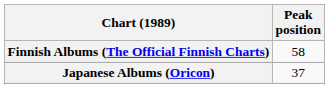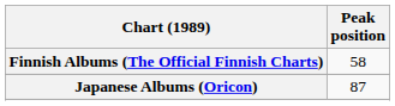 <table class="wikitable sortable plainrowheaders" style="text-align:center">
 <tr>
 <th scope="col">Chart (1989)</th>
 <th scope="col">Peak<br> position</th>
 </tr>
 <tr>
 <th scope="row">Finnish Albums (<a href='#'>The Official Finnish Charts</a>)</th>
 <td align="center">58</td>
 </tr>
 <tr>
 </tr>
 <tr>
 <th scope="row">Japanese Albums (<a href='#'>Oricon</a>)</th>
-<td align="center">37</td>
+<td align="center">87</td>
 </tr>
 <tr>
 </tr>
 <tr>
 </tr>
 <tr>
 </tr>
 </table>
